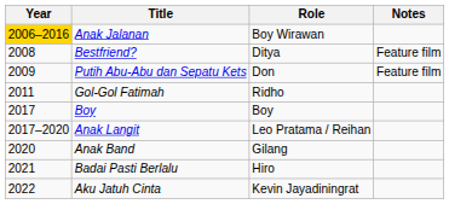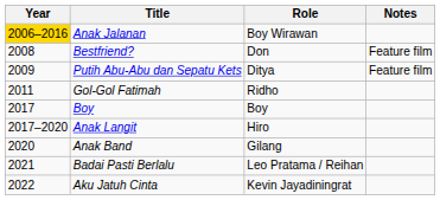 <table class="wikitable sortable">
 <tr>
 <th>Year</th>
 <th>Title</th>
 <th>Role</th>
 <th class="unsortable">Notes</th>
 </tr>
 <tr>
 <td style="background: gold;">2006–2016</td>
 <td><em><a href='#'>Anak Jalanan</a></em></td>
 <td>Boy Wirawan</td>
 <td></td>
 </tr>
 <tr>
 <td>2008</td>
 <td><em><a href='#'>Bestfriend?</a></em></td>
-<td>Ditya</td>
+<td>Don</td>
 <td>Feature film</td>
 </tr>
 <tr>
 <td>2009</td>
 <td><em><a href='#'>Putih Abu-Abu dan Sepatu Kets</a></em></td>
-<td>Don</td>
+<td>Ditya</td>
 <td>Feature film</td>
 </tr>
 <tr>
 <td>2011</td>
 <td><em>Gol-Gol Fatimah</em></td>
 <td>Ridho</td>
 <td></td>
 </tr>
 <tr>
 <td>2017</td>
 <td><em><a href='#'>Boy</a></em></td>
 <td>Boy</td>
 <td></td>
 </tr>
 <tr>
 <td>2017–2020</td>
 <td><em><a href='#'>Anak Langit</a></em></td>
-<td>Leo Pratama / Reihan</td>
+<td>Hiro</td>
 <td></td>
 </tr>
 <tr>
 <td>2020</td>
 <td><em>Anak Band</em></td>
 <td>Gilang</td>
 <td></td>
 </tr>
 <tr>
 <td>2021</td>
 <td><em>Badai Pasti Berlalu</em></td>
-<td>Hiro</td>
+<td>Leo Pratama / Reihan</td>
 <td></td>
 </tr>
 <tr>
 <td>2022</td>
 <td><em>Aku Jatuh Cinta</em></td>
 <td>Kevin Jayadiningrat</td>
 <td></td>
 </tr>
 </table>
